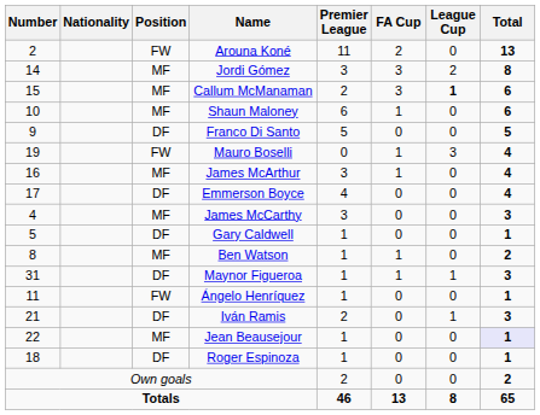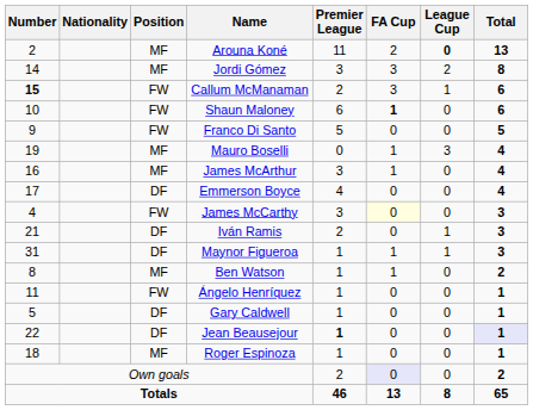 <table class="wikitable" style="text-align:center">
 <tr>
 <th width=60px>Number</th>
 <th width=60px>Nationality</th>
 <th width=60px>Position</th>
 <th width=150px>Name</th>
 <th width=60px>Premier League</th>
 <th width=60px>FA Cup</th>
 <th width=60px>League Cup</th>
 <th width=60px>Total</th>
 </tr>
 <tr>
 <td>2</td>
 <td></td>
-<td>FW</td>
+<td>MF</td>
 <td><a href='#'>Arouna Koné</a></td>
 <td>11</td>
 <td>2</td>
-<td>0</td>
+<td><strong>0</strong></td>
 <td><strong>13</strong></td>
 </tr>
 <tr>
 <td>14</td>
 <td></td>
 <td>MF</td>
 <td><a href='#'>Jordi Gómez</a></td>
 <td>3</td>
 <td>3</td>
 <td>2</td>
 <td><strong>8</strong></td>
 </tr>
 <tr>
-<td>15</td>
+<td><strong>15</strong></td>
 <td></td>
-<td>MF</td>
+<td>FW</td>
 <td><a href='#'>Callum McManaman</a></td>
 <td>2</td>
 <td>3</td>
-<td><strong>1</strong></td>
+<td>1</td>
 <td><strong>6</strong></td>
 </tr>
 <tr>
 <td>10</td>
 <td></td>
-<td>MF</td>
+<td>FW</td>
 <td><a href='#'>Shaun Maloney</a></td>
 <td>6</td>
-<td>1</td>
+<td><strong>1</strong></td>
 <td>0</td>
 <td><strong>6</strong></td>
 </tr>
 <tr>
 <td>9</td>
 <td></td>
-<td>DF</td>
+<td>FW</td>
 <td><a href='#'>Franco Di Santo</a></td>
 <td>5</td>
 <td>0</td>
 <td>0</td>
 <td><strong>5</strong></td>
 </tr>
 <tr>
 <td>19</td>
 <td></td>
-<td>FW</td>
+<td>MF</td>
 <td><a href='#'>Mauro Boselli</a></td>
 <td>0</td>
 <td>1</td>
 <td>3</td>
 <td><strong>4</strong></td>
 </tr>
 <tr>
 <td>16</td>
 <td></td>
 <td>MF</td>
 <td><a href='#'>James McArthur</a></td>
 <td>3</td>
 <td>1</td>
 <td>0</td>
 <td><strong>4</strong></td>
 </tr>
 <tr>
 <td>17</td>
 <td></td>
 <td>DF</td>
 <td><a href='#'>Emmerson Boyce</a></td>
 <td>4</td>
 <td>0</td>
 <td>0</td>
 <td><strong>4</strong></td>
 </tr>
 <tr>
 <td>4</td>
 <td></td>
-<td>MF</td>
+<td>FW</td>
 <td><a href='#'>James McCarthy</a></td>
 <td>3</td>
+<td style="background: lightyellow;">0</td>
+<td>0</td>
+<td><strong>3</strong></td>
+</tr>
+<tr>
+<td>21</td>
+<td></td>
+<td>DF</td>
+<td><a href='#'>Iván Ramis</a></td>
+<td>2</td>
+<td>0</td>
+<td>1</td>
+<td><strong>3</strong></td>
+</tr>
+<tr>
+<td>31</td>
+<td></td>
+<td>DF</td>
+<td><a href='#'>Maynor Figueroa</a></td>
+<td>1</td>
+<td>1</td>
+<td>1</td>
+<td><strong>3</strong></td>
+</tr>
+<tr>
+<td>8</td>
+<td></td>
+<td>MF</td>
+<td><a href='#'>Ben Watson</a></td>
+<td>1</td>
+<td>1</td>
+<td>0</td>
+<td><strong>2</strong></td>
+</tr>
+<tr>
+<td>11</td>
+<td></td>
+<td>FW</td>
+<td><a href='#'>Ángelo Henríquez</a></td>
+<td>1</td>
 <td>0</td>
 <td>0</td>
-<td><strong>3</strong></td>
+<td><strong>1</strong></td>
 </tr>
 <tr>
 <td>5</td>
 <td></td>
 <td>DF</td>
 <td><a href='#'>Gary Caldwell</a></td>
 <td>1</td>
 <td>0</td>
 <td>0</td>
 <td><strong>1</strong></td>
 </tr>
 <tr>
-<td>8</td>
-<td></td>
-<td>MF</td>
-<td><a href='#'>Ben Watson</a></td>
-<td>1</td>
-<td>1</td>
-<td>0</td>
-<td><strong>2</strong></td>
-</tr>
-<tr>
-<td>31</td>
+<td>22</td>
 <td></td>
 <td>DF</td>
-<td><a href='#'>Maynor Figueroa</a></td>
-<td>1</td>
-<td>1</td>
-<td>1</td>
-<td><strong>3</strong></td>
-</tr>
-<tr>
-<td>11</td>
-<td></td>
-<td>FW</td>
-<td><a href='#'>Ángelo Henríquez</a></td>
-<td>1</td>
-<td>0</td>
-<td>0</td>
+<td><a href='#'>Jean Beausejour</a></td>
 <td><strong>1</strong></td>
-</tr>
-<tr>
-<td>21</td>
-<td></td>
-<td>DF</td>
-<td><a href='#'>Iván Ramis</a></td>
-<td>2</td>
-<td>0</td>
-<td>1</td>
-<td><strong>3</strong></td>
-</tr>
-<tr>
-<td>22</td>
-<td></td>
-<td>MF</td>
-<td><a href='#'>Jean Beausejour</a></td>
-<td>1</td>
 <td>0</td>
 <td>0</td>
 <td style="background: lavender;"><strong>1</strong></td>
 </tr>
 <tr>
 <td>18</td>
 <td></td>
-<td>DF</td>
+<td>MF</td>
 <td><a href='#'>Roger Espinoza</a></td>
 <td>1</td>
 <td>0</td>
 <td>0</td>
 <td><strong>1</strong></td>
 </tr>
 <tr>
 <td colspan=4><em>Own goals</em></td>
 <td>2</td>
-<td>0</td>
+<td style="background: lavender;">0</td>
 <td>0</td>
 <td><strong>2</strong></td>
 </tr>
 <tr>
 <td colspan="4"><strong>Totals</strong></td>
 <td><strong>46</strong></td>
 <td><strong>13</strong></td>
 <td><strong>8</strong></td>
 <td><strong>65</strong></td>
 </tr>
 </table>
